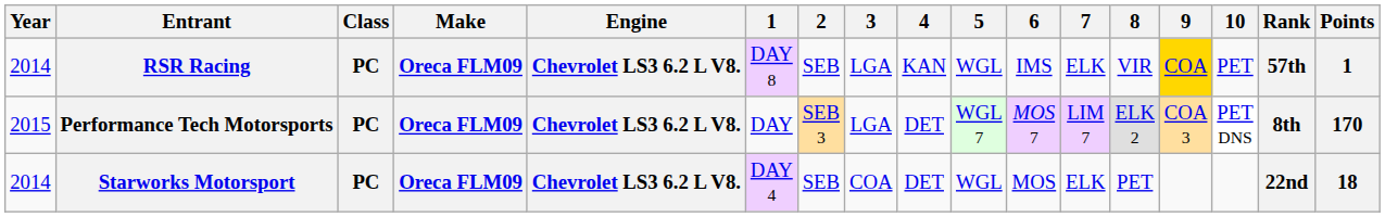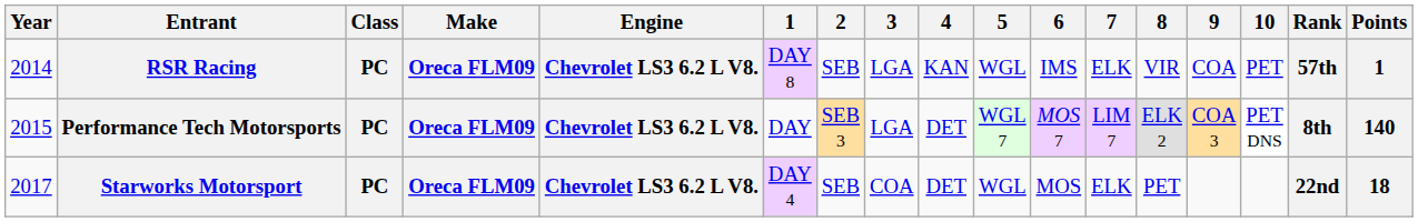 <table class="wikitable" style="text-align:center; font-size:85%">
 <tr>
 <th>Year</th>
 <th>Entrant</th>
 <th>Class</th>
 <th>Make</th>
 <th>Engine</th>
 <th>1</th>
 <th>2</th>
 <th>3</th>
 <th>4</th>
 <th>5</th>
 <th>6</th>
 <th>7</th>
 <th>8</th>
 <th>9</th>
 <th>10</th>
 <th>Rank</th>
 <th>Points</th>
 </tr>
 <tr>
 <td><a href='#'>2014</a></td>
 <th nowrap><a href='#'>RSR Racing</a></th>
 <th>PC</th>
 <th nowrap><a href='#'>Oreca FLM09</a></th>
 <th nowrap><a href='#'>Chevrolet</a> LS3 6.2 L V8.</th>
 <td style="background:#EFCFFF;"><a href='#'>DAY</a><br><small>8</small></td>
 <td><a href='#'>SEB</a></td>
 <td><a href='#'>LGA</a></td>
 <td><a href='#'>KAN</a></td>
 <td><a href='#'>WGL</a></td>
 <td><a href='#'>IMS</a></td>
 <td><a href='#'>ELK</a></td>
 <td><a href='#'>VIR</a></td>
-<td style="background: gold;"><a href='#'>COA</a></td>
+<td><a href='#'>COA</a></td>
 <td><a href='#'>PET</a></td>
 <th>57th</th>
 <th>1</th>
 </tr>
 <tr>
 <td><a href='#'>2015</a></td>
 <th nowrap>Performance Tech Motorsports</th>
 <th>PC</th>
 <th nowrap><a href='#'>Oreca FLM09</a></th>
 <th nowrap><a href='#'>Chevrolet</a> LS3 6.2 L V8.</th>
 <td><a href='#'>DAY</a></td>
 <td style="background:#FFDF9F;"><a href='#'>SEB</a><br><small>3</small></td>
 <td><a href='#'>LGA</a></td>
 <td><a href='#'>DET</a></td>
 <td style="background:#DFFFDF;"><a href='#'>WGL</a><br><small>7</small></td>
 <td style="background:#EFCFFF;"><em><a href='#'>MOS</a></em><br><small>7</small></td>
 <td style="background:#EFCFFF;"><a href='#'>LIM</a><br><small>7</small></td>
 <td style="background:#DFDFDF;"><a href='#'>ELK</a><br><small>2</small></td>
 <td style="background:#FFDF9F;"><a href='#'>COA</a><br><small>3</small></td>
 <td style="background:#FFFFFF;"><a href='#'>PET</a><br><small>DNS</small></td>
 <th>8th</th>
-<th>170</th>
+<th>140</th>
 </tr>
 <tr>
-<td><a href='#'>2014</a></td>
+<td><a href='#'>2017</a></td>
 <th nowrap><a href='#'>Starworks Motorsport</a></th>
 <th>PC</th>
 <th nowrap><a href='#'>Oreca FLM09</a></th>
 <th nowrap><a href='#'>Chevrolet</a> LS3 6.2 L V8.</th>
 <td style="background:#EFCFFF;"><a href='#'>DAY</a><br><small>4</small></td>
 <td><a href='#'>SEB</a></td>
 <td><a href='#'>COA</a></td>
 <td><a href='#'>DET</a></td>
 <td><a href='#'>WGL</a></td>
 <td><a href='#'>MOS</a></td>
 <td><a href='#'>ELK</a></td>
 <td><a href='#'>PET</a></td>
 <td></td>
 <td></td>
 <th>22nd</th>
 <th>18</th>
 </tr>
 </table>
